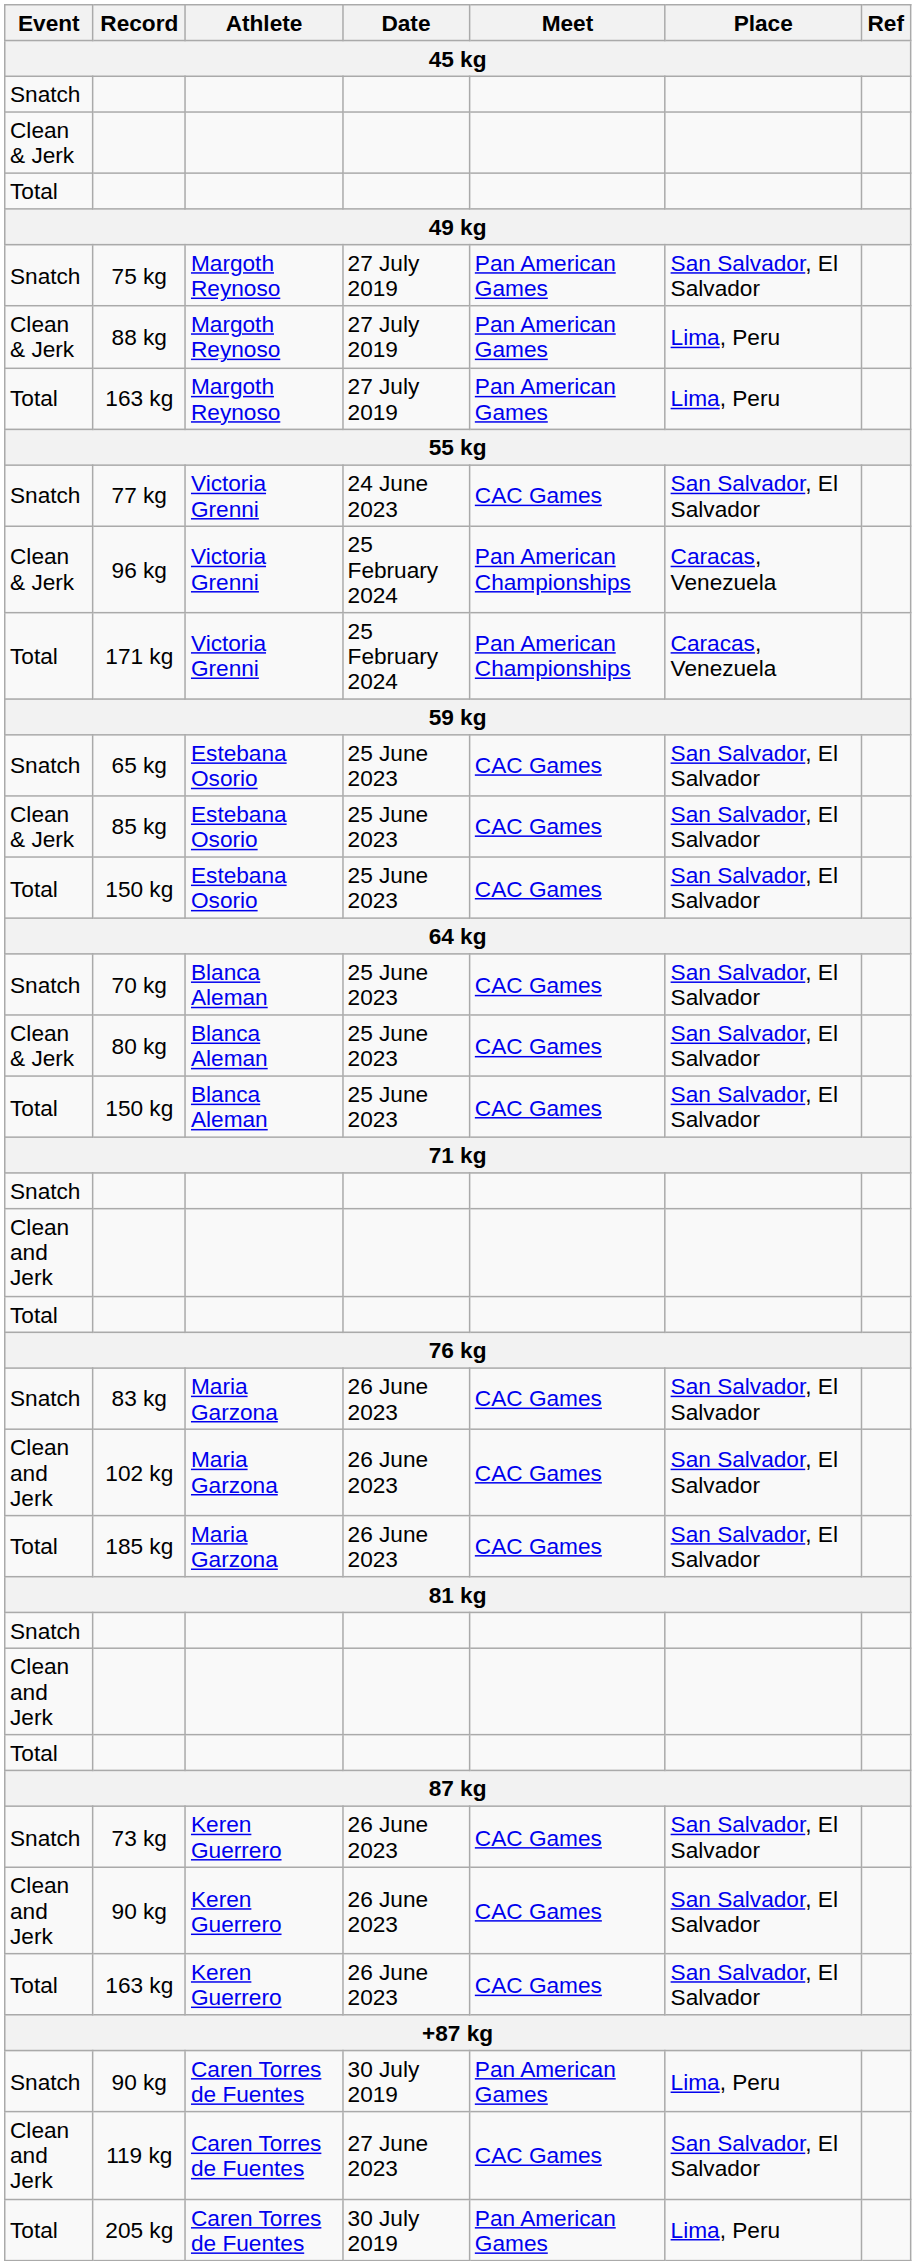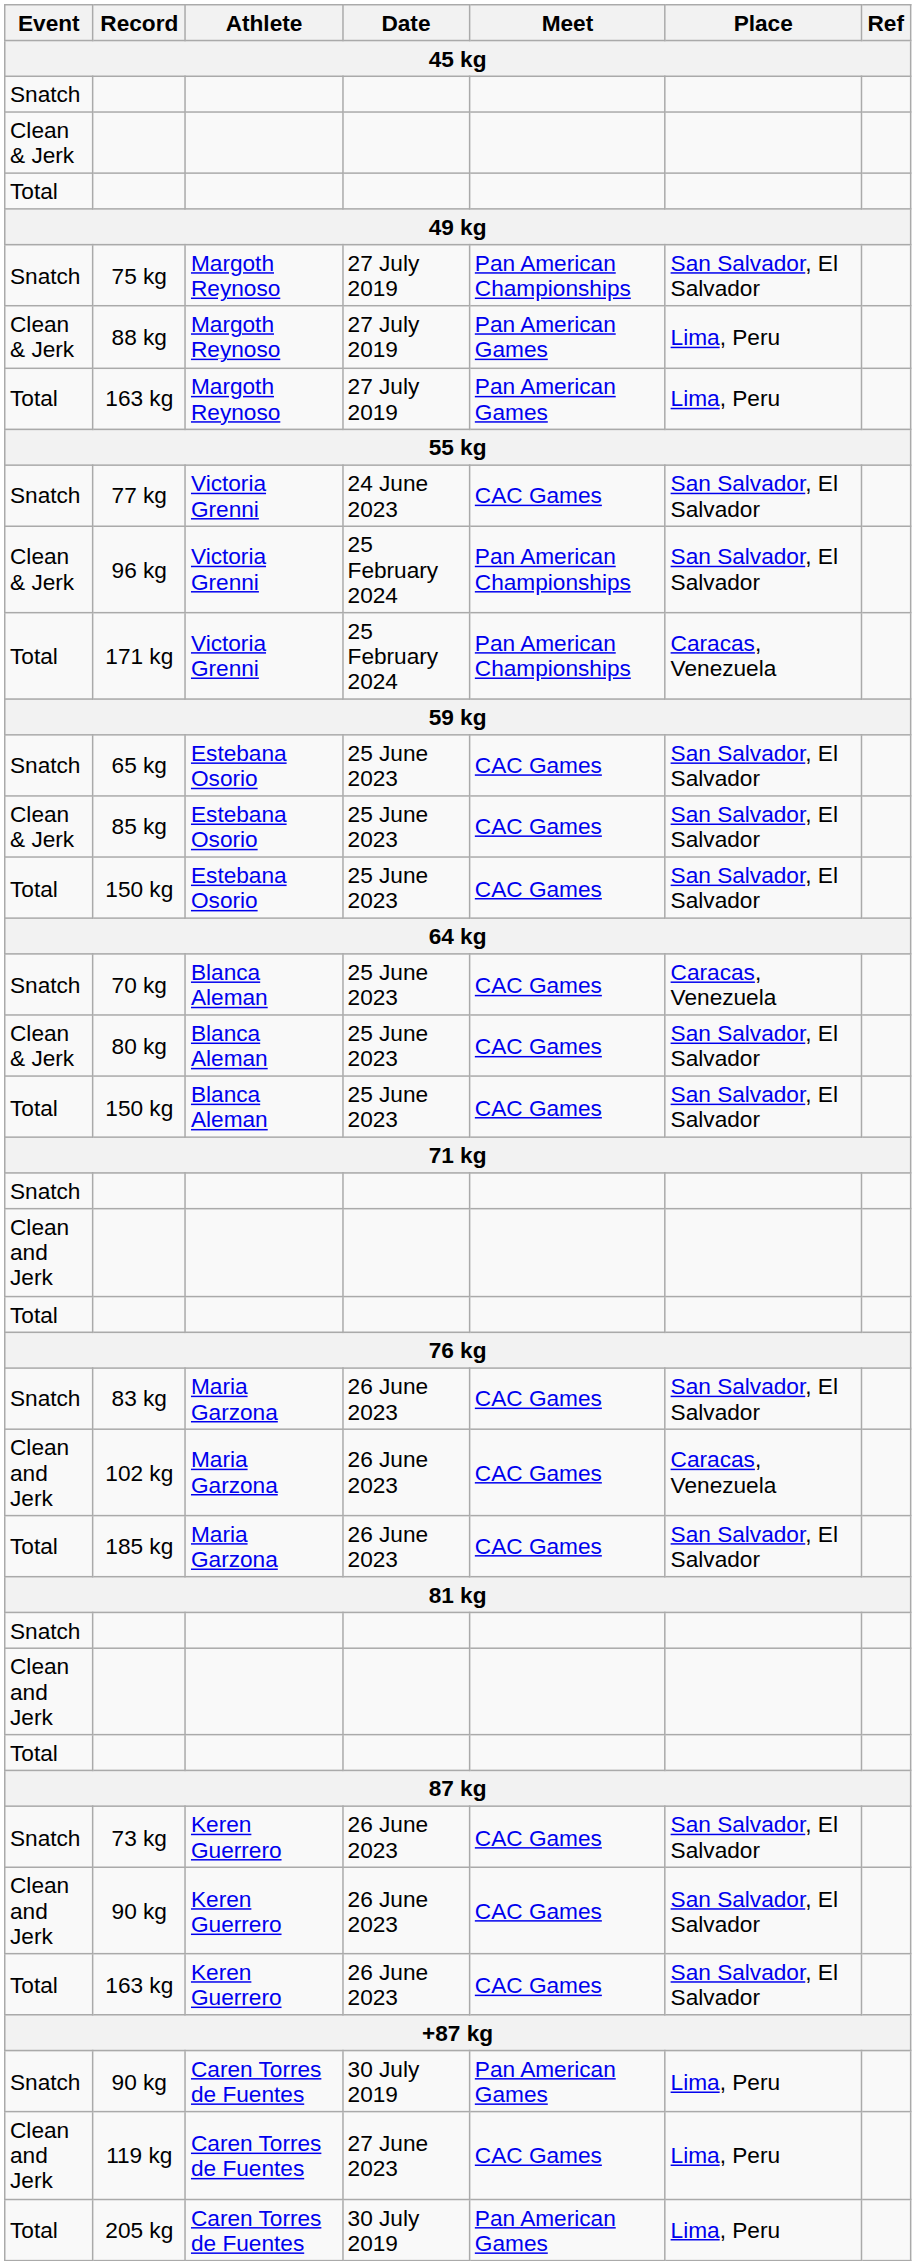 <table class="wikitable" style="font-size:95%;">
 <tr>
 <th width=9%>Event</th>
 <th width=6%>Record</th>
 <th width=16%>Athlete</th>
 <th width=13%>Date</th>
 <th width=20%>Meet</th>
 <th width=20%>Place</th>
 <th width=3%>Ref</th>
 </tr>
 <tr bgcolor="#DDDDDD">
 <th colspan="7">45 kg</th>
 </tr>
 <tr>
 <td>Snatch</td>
 <td align="center"></td>
 <td></td>
 <td></td>
 <td></td>
 <td></td>
 <td></td>
 </tr>
 <tr>
 <td>Clean & Jerk</td>
 <td align="center"></td>
 <td></td>
 <td></td>
 <td></td>
 <td></td>
 <td></td>
 </tr>
 <tr>
 <td>Total</td>
 <td align="center"></td>
 <td></td>
 <td></td>
 <td></td>
 <td></td>
 <td></td>
 </tr>
 <tr bgcolor="#DDDDDD">
 <th colspan="7">49 kg</th>
 </tr>
 <tr>
 <td>Snatch</td>
 <td align="center">75 kg</td>
 <td><a href='#'>Margoth Reynoso</a></td>
 <td>27 July 2019</td>
-<td><a href='#'>Pan American Games</a></td>
+<td><a href='#'>Pan American Championships</a></td>
 <td><a href='#'>San Salvador</a>, El Salvador</td>
 <td></td>
 </tr>
 <tr>
 <td>Clean & Jerk</td>
 <td align="center">88 kg</td>
 <td><a href='#'>Margoth Reynoso</a></td>
 <td>27 July 2019</td>
 <td><a href='#'>Pan American Games</a></td>
 <td><a href='#'>Lima</a>, Peru</td>
 <td></td>
 </tr>
 <tr>
 <td>Total</td>
 <td align="center">163 kg</td>
 <td><a href='#'>Margoth Reynoso</a></td>
 <td>27 July 2019</td>
 <td><a href='#'>Pan American Games</a></td>
 <td><a href='#'>Lima</a>, Peru</td>
 <td></td>
 </tr>
 <tr bgcolor="#DDDDDD">
 <th colspan="7">55 kg</th>
 </tr>
 <tr>
 <td>Snatch</td>
 <td align="center">77 kg</td>
 <td><a href='#'>Victoria Grenni</a></td>
 <td>24 June 2023</td>
 <td><a href='#'>CAC Games</a></td>
 <td><a href='#'>San Salvador</a>, El Salvador</td>
 <td></td>
 </tr>
 <tr>
 <td>Clean & Jerk</td>
 <td align="center">96 kg</td>
 <td><a href='#'>Victoria Grenni</a></td>
 <td>25 February 2024</td>
 <td><a href='#'>Pan American Championships</a></td>
-<td><a href='#'>Caracas</a>, Venezuela</td>
+<td><a href='#'>San Salvador</a>, El Salvador</td>
 <td></td>
 </tr>
 <tr>
 <td>Total</td>
 <td align="center">171 kg</td>
 <td><a href='#'>Victoria Grenni</a></td>
 <td>25 February 2024</td>
 <td><a href='#'>Pan American Championships</a></td>
 <td><a href='#'>Caracas</a>, Venezuela</td>
 <td></td>
 </tr>
 <tr bgcolor="#DDDDDD">
 <th colspan="7">59 kg</th>
 </tr>
 <tr>
 <td>Snatch</td>
 <td align="center">65 kg</td>
 <td><a href='#'>Estebana Osorio</a></td>
 <td>25 June 2023</td>
 <td><a href='#'>CAC Games</a></td>
 <td><a href='#'>San Salvador</a>, El Salvador</td>
 <td></td>
 </tr>
 <tr>
 <td>Clean & Jerk</td>
 <td align="center">85 kg</td>
 <td><a href='#'>Estebana Osorio</a></td>
 <td>25 June 2023</td>
 <td><a href='#'>CAC Games</a></td>
 <td><a href='#'>San Salvador</a>, El Salvador</td>
 <td></td>
 </tr>
 <tr>
 <td>Total</td>
 <td align="center">150 kg</td>
 <td><a href='#'>Estebana Osorio</a></td>
 <td>25 June 2023</td>
 <td><a href='#'>CAC Games</a></td>
 <td><a href='#'>San Salvador</a>, El Salvador</td>
 <td></td>
 </tr>
 <tr bgcolor="#DDDDDD">
 <th colspan="7">64 kg</th>
 </tr>
 <tr>
 <td>Snatch</td>
 <td align="center">70 kg</td>
 <td><a href='#'>Blanca Aleman</a></td>
 <td>25 June 2023</td>
 <td><a href='#'>CAC Games</a></td>
-<td><a href='#'>San Salvador</a>, El Salvador</td>
+<td><a href='#'>Caracas</a>, Venezuela</td>
 <td></td>
 </tr>
 <tr>
 <td>Clean & Jerk</td>
 <td align="center">80 kg</td>
 <td><a href='#'>Blanca Aleman</a></td>
 <td>25 June 2023</td>
 <td><a href='#'>CAC Games</a></td>
 <td><a href='#'>San Salvador</a>, El Salvador</td>
 <td></td>
 </tr>
 <tr>
 <td>Total</td>
 <td align="center">150 kg</td>
 <td><a href='#'>Blanca Aleman</a></td>
 <td>25 June 2023</td>
 <td><a href='#'>CAC Games</a></td>
 <td><a href='#'>San Salvador</a>, El Salvador</td>
 <td></td>
 </tr>
 <tr bgcolor="#DDDDDD">
 <th colspan="7">71 kg</th>
 </tr>
 <tr>
 <td>Snatch</td>
 <td align="center"></td>
 <td></td>
 <td></td>
 <td></td>
 <td></td>
 <td></td>
 </tr>
 <tr>
 <td>Clean and Jerk</td>
 <td align="center"></td>
 <td></td>
 <td></td>
 <td></td>
 <td></td>
 <td></td>
 </tr>
 <tr>
 <td>Total</td>
 <td align="center"></td>
 <td></td>
 <td></td>
 <td></td>
 <td></td>
 <td></td>
 </tr>
 <tr bgcolor="#DDDDDD">
 <th colspan="7">76 kg</th>
 </tr>
 <tr>
 <td>Snatch</td>
 <td align="center">83 kg</td>
 <td><a href='#'>Maria Garzona</a></td>
 <td>26 June 2023</td>
 <td><a href='#'>CAC Games</a></td>
 <td><a href='#'>San Salvador</a>, El Salvador</td>
 <td></td>
 </tr>
 <tr>
 <td>Clean and Jerk</td>
 <td align="center">102 kg</td>
 <td><a href='#'>Maria Garzona</a></td>
 <td>26 June 2023</td>
 <td><a href='#'>CAC Games</a></td>
-<td><a href='#'>San Salvador</a>, El Salvador</td>
+<td><a href='#'>Caracas</a>, Venezuela</td>
 <td></td>
 </tr>
 <tr>
 <td>Total</td>
 <td align="center">185 kg</td>
 <td><a href='#'>Maria Garzona</a></td>
 <td>26 June 2023</td>
 <td><a href='#'>CAC Games</a></td>
 <td><a href='#'>San Salvador</a>, El Salvador</td>
 <td></td>
 </tr>
 <tr bgcolor="#DDDDDD">
 <th colspan="7">81 kg</th>
 </tr>
 <tr>
 <td>Snatch</td>
 <td align="center"></td>
 <td></td>
 <td></td>
 <td></td>
 <td></td>
 <td></td>
 </tr>
 <tr>
 <td>Clean and Jerk</td>
 <td align="center"></td>
 <td></td>
 <td></td>
 <td></td>
 <td></td>
 <td></td>
 </tr>
 <tr>
 <td>Total</td>
 <td align="center"></td>
 <td></td>
 <td></td>
 <td></td>
 <td></td>
 <td></td>
 </tr>
 <tr bgcolor="#DDDDDD">
 <th colspan="7">87 kg</th>
 </tr>
 <tr>
 <td>Snatch</td>
 <td align="center">73 kg</td>
 <td><a href='#'>Keren Guerrero</a></td>
 <td>26 June 2023</td>
 <td><a href='#'>CAC Games</a></td>
 <td><a href='#'>San Salvador</a>, El Salvador</td>
 <td></td>
 </tr>
 <tr>
 <td>Clean and Jerk</td>
 <td align="center">90 kg</td>
 <td><a href='#'>Keren Guerrero</a></td>
 <td>26 June 2023</td>
 <td><a href='#'>CAC Games</a></td>
 <td><a href='#'>San Salvador</a>, El Salvador</td>
 <td></td>
 </tr>
 <tr>
 <td>Total</td>
 <td align="center">163 kg</td>
 <td><a href='#'>Keren Guerrero</a></td>
 <td>26 June 2023</td>
 <td><a href='#'>CAC Games</a></td>
 <td><a href='#'>San Salvador</a>, El Salvador</td>
 <td></td>
 </tr>
 <tr bgcolor="#DDDDDD">
 <th colspan="7">+87 kg</th>
 </tr>
 <tr>
 <td>Snatch</td>
 <td align="center">90 kg</td>
 <td><a href='#'>Caren Torres de Fuentes</a></td>
 <td>30 July 2019</td>
 <td><a href='#'>Pan American Games</a></td>
 <td><a href='#'>Lima</a>, Peru</td>
 <td></td>
 </tr>
 <tr>
 <td>Clean and Jerk</td>
 <td align="center">119 kg</td>
 <td><a href='#'>Caren Torres de Fuentes</a></td>
 <td>27 June 2023</td>
 <td><a href='#'>CAC Games</a></td>
-<td><a href='#'>San Salvador</a>, El Salvador</td>
+<td><a href='#'>Lima</a>, Peru</td>
 <td></td>
 </tr>
 <tr>
 <td>Total</td>
 <td align="center">205 kg</td>
 <td><a href='#'>Caren Torres de Fuentes</a></td>
 <td>30 July 2019</td>
 <td><a href='#'>Pan American Games</a></td>
 <td><a href='#'>Lima</a>, Peru</td>
 <td></td>
 </tr>
 </table>
